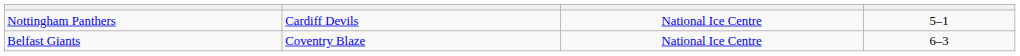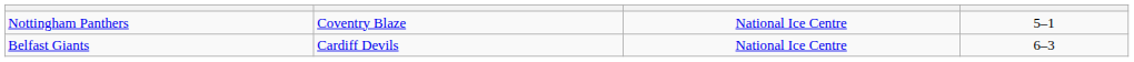 <table class="wikitable" style="width: 100%">
 <tr>
 <th width="27.5%"></th>
 <th width="27.5%"></th>
 <th width="30%"></th>
 <th width="15%"></th>
 </tr>
 <tr align=center>
 <td align=left><a href='#'>Nottingham Panthers</a></td>
-<td align=left><a href='#'>Cardiff Devils</a></td>
+<td align=left><a href='#'>Coventry Blaze</a></td>
 <td><a href='#'>National Ice Centre</a></td>
 <td>5–1</td>
 </tr>
 <tr align=center>
 <td align=left><a href='#'>Belfast Giants</a></td>
-<td align=left><a href='#'>Coventry Blaze</a></td>
+<td align=left><a href='#'>Cardiff Devils</a></td>
 <td><a href='#'>National Ice Centre</a></td>
 <td>6–3</td>
 </tr>
 </table>
